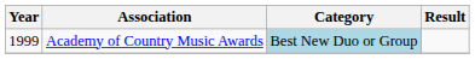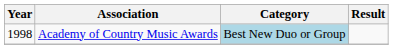 <table class="wikitable">
 <tr>
 <th>Year</th>
 <th>Association</th>
 <th>Category</th>
 <th>Result</th>
 </tr>
 <tr>
-<td>1999</td>
+<td>1998</td>
 <td><a href='#'>Academy of Country Music Awards</a></td>
 <td style="background: lightblue;">Best New Duo or Group</td>
 <td></td>
 </tr>
 <tr>
 </tr>
 </table>
